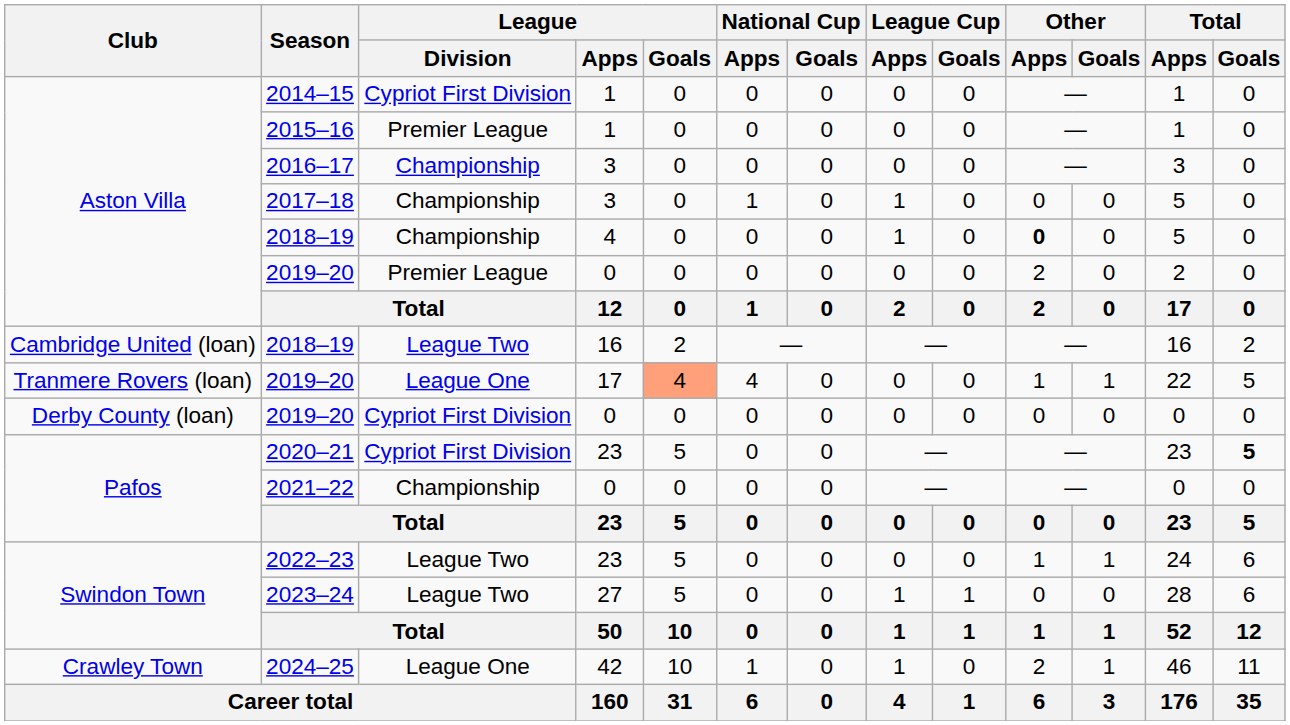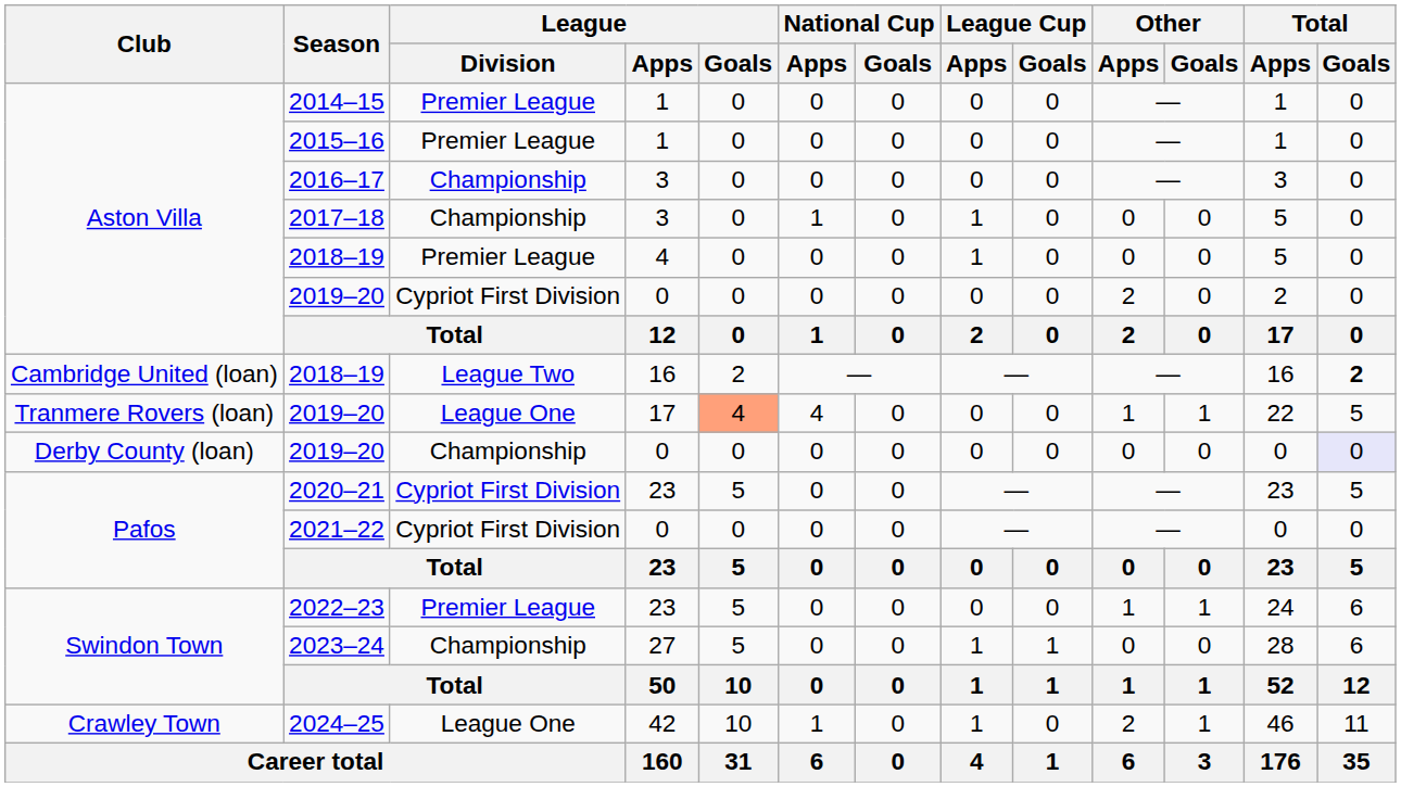 <table class="wikitable" style="text-align: center;">
 <tr>
 <th rowspan="2">Club</th>
 <th rowspan="2">Season</th>
 <th colspan="3">League</th>
 <th colspan="2">National Cup</th>
 <th colspan="2">League Cup</th>
 <th colspan="2">Other</th>
 <th colspan="2">Total</th>
 </tr>
 <tr>
 <th>Division</th>
 <th>Apps</th>
 <th>Goals</th>
 <th>Apps</th>
 <th>Goals</th>
 <th>Apps</th>
 <th>Goals</th>
 <th>Apps</th>
 <th>Goals</th>
 <th>Apps</th>
 <th>Goals</th>
 </tr>
 <tr>
 <td rowspan=7><a href='#'>Aston Villa</a></td>
 <td><a href='#'>2014–15</a></td>
-<td><a href='#'>Cypriot First Division</a></td>
+<td><a href='#'>Premier League</a></td>
 <td>1</td>
 <td>0</td>
 <td>0</td>
 <td>0</td>
 <td>0</td>
 <td>0</td>
 <td colspan=2>―</td>
 <td>1</td>
 <td>0</td>
 </tr>
 <tr>
 <td><a href='#'>2015–16</a></td>
 <td>Premier League</td>
 <td>1</td>
 <td>0</td>
 <td>0</td>
 <td>0</td>
 <td>0</td>
 <td>0</td>
 <td colspan=2>―</td>
 <td>1</td>
 <td>0</td>
 </tr>
 <tr>
 <td><a href='#'>2016–17</a></td>
 <td><a href='#'>Championship</a></td>
 <td>3</td>
 <td>0</td>
 <td>0</td>
 <td>0</td>
 <td>0</td>
 <td>0</td>
 <td colspan=2>―</td>
 <td>3</td>
 <td>0</td>
 </tr>
 <tr>
 <td><a href='#'>2017–18</a></td>
 <td>Championship</td>
 <td>3</td>
 <td>0</td>
 <td>1</td>
 <td>0</td>
 <td>1</td>
 <td>0</td>
 <td>0</td>
 <td>0</td>
 <td>5</td>
 <td>0</td>
 </tr>
 <tr>
 <td><a href='#'>2018–19</a></td>
-<td>Championship</td>
+<td>Premier League</td>
 <td>4</td>
 <td>0</td>
 <td>0</td>
 <td>0</td>
 <td>1</td>
 <td>0</td>
-<td><strong>0</strong></td>
+<td>0</td>
 <td>0</td>
 <td>5</td>
 <td>0</td>
 </tr>
 <tr>
 <td><a href='#'>2019–20</a></td>
-<td>Premier League</td>
+<td>Cypriot First Division</td>
 <td>0</td>
 <td>0</td>
 <td>0</td>
 <td>0</td>
 <td>0</td>
 <td>0</td>
 <td>2</td>
 <td>0</td>
 <td>2</td>
 <td>0</td>
 </tr>
 <tr>
 <th colspan=2>Total</th>
 <th>12</th>
 <th>0</th>
 <th>1</th>
 <th>0</th>
 <th>2</th>
 <th>0</th>
 <th>2</th>
 <th>0</th>
 <th>17</th>
 <th>0</th>
 </tr>
 <tr>
 <td><a href='#'>Cambridge United</a> (loan)</td>
 <td><a href='#'>2018–19</a></td>
 <td><a href='#'>League Two</a></td>
 <td>16</td>
 <td>2</td>
 <td colspan=2>―</td>
 <td colspan=2>―</td>
 <td colspan=2>―</td>
 <td>16</td>
-<td>2</td>
+<td><strong>2</strong></td>
 </tr>
 <tr>
 <td><a href='#'>Tranmere Rovers</a> (loan)</td>
 <td><a href='#'>2019–20</a></td>
 <td><a href='#'>League One</a></td>
 <td>17</td>
 <td style="background: lightsalmon;">4</td>
 <td>4</td>
 <td>0</td>
 <td>0</td>
 <td>0</td>
 <td>1</td>
 <td>1</td>
 <td>22</td>
 <td>5</td>
 </tr>
 <tr>
 <td><a href='#'>Derby County</a> (loan)</td>
 <td><a href='#'>2019–20</a></td>
-<td><a href='#'>Cypriot First Division</a></td>
+<td>Championship</td>
 <td>0</td>
 <td>0</td>
 <td>0</td>
 <td>0</td>
 <td>0</td>
 <td>0</td>
 <td>0</td>
 <td>0</td>
 <td>0</td>
-<td>0</td>
+<td style="background: lavender;">0</td>
 </tr>
 <tr>
 <td rowspan=3><a href='#'>Pafos</a></td>
 <td><a href='#'>2020–21</a></td>
 <td><a href='#'>Cypriot First Division</a></td>
 <td>23</td>
 <td>5</td>
 <td>0</td>
 <td>0</td>
 <td colspan=2>―</td>
 <td colspan=2>―</td>
 <td>23</td>
-<td><strong>5</strong></td>
+<td>5</td>
 </tr>
 <tr>
 <td><a href='#'>2021–22</a></td>
-<td>Championship</td>
+<td>Cypriot First Division</td>
 <td>0</td>
 <td>0</td>
 <td>0</td>
 <td>0</td>
 <td colspan=2>―</td>
 <td colspan=2>―</td>
 <td>0</td>
 <td>0</td>
 </tr>
 <tr>
 <th colspan=2>Total</th>
 <th>23</th>
 <th>5</th>
 <th>0</th>
 <th>0</th>
 <th>0</th>
 <th>0</th>
 <th>0</th>
 <th>0</th>
 <th>23</th>
 <th>5</th>
 </tr>
 <tr>
 <td rowspan="3"><a href='#'>Swindon Town</a></td>
 <td><a href='#'>2022–23</a></td>
-<td>League Two</td>
+<td><a href='#'>Premier League</a></td>
 <td>23</td>
 <td>5</td>
 <td>0</td>
 <td>0</td>
 <td>0</td>
 <td>0</td>
 <td>1</td>
 <td>1</td>
 <td>24</td>
 <td>6</td>
 </tr>
 <tr>
 <td><a href='#'>2023–24</a></td>
-<td>League Two</td>
+<td>Championship</td>
 <td>27</td>
 <td>5</td>
 <td>0</td>
 <td>0</td>
 <td>1</td>
 <td>1</td>
 <td>0</td>
 <td>0</td>
 <td>28</td>
 <td>6</td>
 </tr>
 <tr>
 <th colspan=2>Total</th>
 <th>50</th>
 <th>10</th>
 <th>0</th>
 <th>0</th>
 <th>1</th>
 <th>1</th>
 <th>1</th>
 <th>1</th>
 <th>52</th>
 <th>12</th>
 </tr>
 <tr>
 <td><a href='#'>Crawley Town</a></td>
 <td><a href='#'>2024–25</a></td>
 <td>League One</td>
 <td>42</td>
 <td>10</td>
 <td>1</td>
 <td>0</td>
 <td>1</td>
 <td>0</td>
 <td>2</td>
 <td>1</td>
 <td>46</td>
 <td>11</td>
 </tr>
 <tr>
 <th colspan=3>Career total</th>
 <th>160</th>
 <th>31</th>
 <th>6</th>
 <th>0</th>
 <th>4</th>
 <th>1</th>
 <th>6</th>
 <th>3</th>
 <th>176</th>
 <th>35</th>
 </tr>
 </table>
